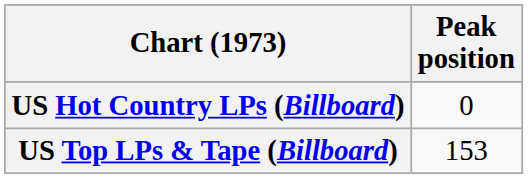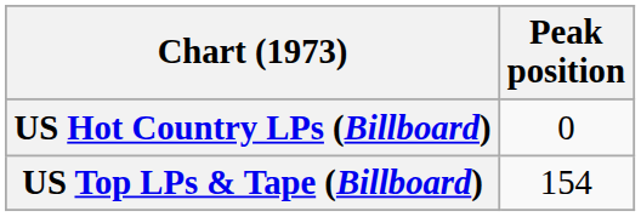 <table class="wikitable plainrowheaders" style="text-align:center">
 <tr>
 <th scope="col">Chart (1973)</th>
 <th scope="col">Peak<br>position</th>
 </tr>
 <tr>
 <th scope = "row">US <a href='#'>Hot Country LPs</a> (<em><a href='#'>Billboard</a></em>)</th>
 <td>0</td>
 </tr>
 <tr>
 <th scope = "row">US <a href='#'>Top LPs & Tape</a> (<em><a href='#'>Billboard</a></em>)</th>
-<td>153</td>
+<td>154</td>
 </tr>
 </table>
